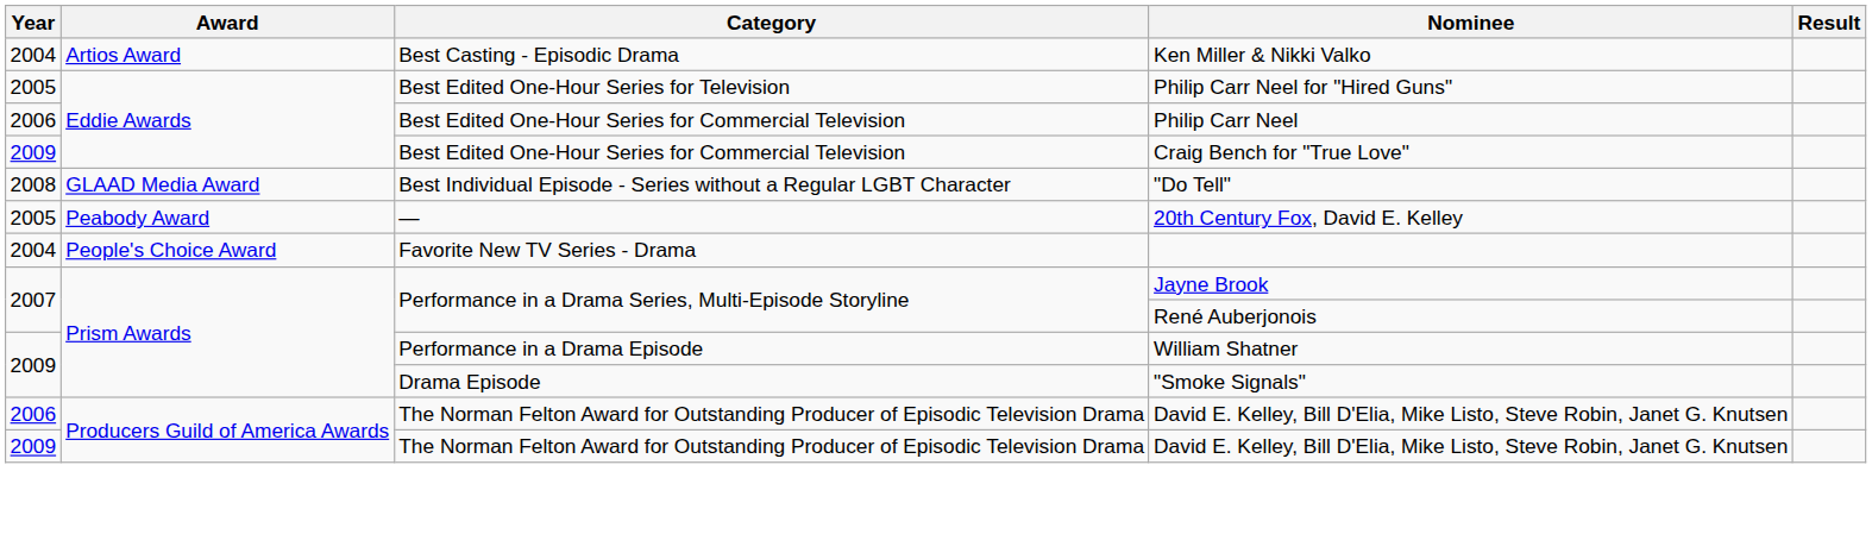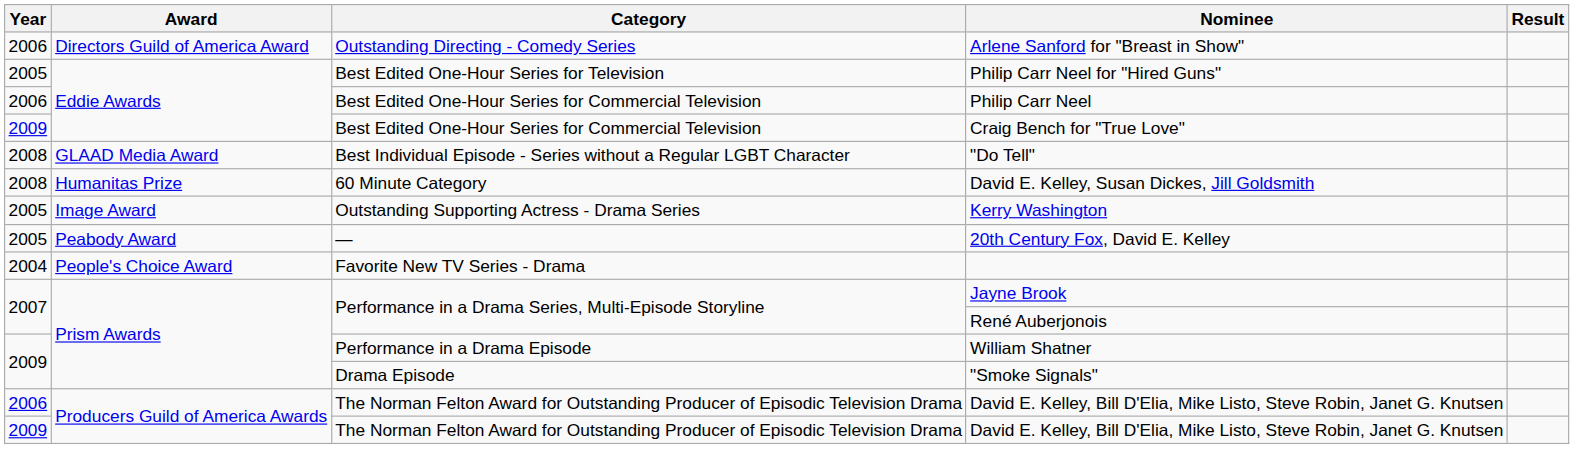 <table class="wikitable sortable" style="font-size: 95%">
 <tr>
 <th>Year</th>
 <th>Award</th>
 <th>Category</th>
 <th>Nominee</th>
 <th>Result</th>
 </tr>
 <tr>
-<td>2004</td>
-<td><a href='#'>Artios Award</a></td>
-<td>Best Casting - Episodic Drama</td>
-<td>Ken Miller & Nikki Valko</td>
+<td>2006</td>
+<td><a href='#'>Directors Guild of America Award</a></td>
+<td><a href='#'>Outstanding Directing - Comedy Series</a></td>
+<td><a href='#'>Arlene Sanford</a> for "Breast in Show"</td>
 <td></td>
 </tr>
 <tr>
 <td>2005</td>
 <td rowspan=3><a href='#'>Eddie Awards</a></td>
 <td>Best Edited One-Hour Series for Television</td>
 <td>Philip Carr Neel for "Hired Guns"</td>
 <td></td>
 </tr>
 <tr>
 <td>2006</td>
 <td>Best Edited One-Hour Series for Commercial Television</td>
 <td>Philip Carr Neel</td>
 <td></td>
 </tr>
 <tr>
 <td><a href='#'>2009</a></td>
 <td>Best Edited One-Hour Series for Commercial Television</td>
 <td>Craig Bench for "True Love"</td>
 <td></td>
 </tr>
 <tr>
 <td>2008</td>
 <td><a href='#'>GLAAD Media Award</a></td>
 <td>Best Individual Episode - Series without a Regular LGBT Character</td>
 <td>"Do Tell"</td>
+<td></td>
+</tr>
+<tr>
+<td>2008</td>
+<td><a href='#'>Humanitas Prize</a></td>
+<td>60 Minute Category</td>
+<td>David E. Kelley, Susan Dickes, <a href='#'>Jill Goldsmith</a></td>
+<td></td>
+</tr>
+<tr>
+<td>2005</td>
+<td><a href='#'>Image Award</a></td>
+<td>Outstanding Supporting Actress - Drama Series</td>
+<td><a href='#'>Kerry Washington</a></td>
 <td></td>
 </tr>
 <tr>
 <td>2005</td>
 <td><a href='#'>Peabody Award</a></td>
 <td>—</td>
 <td><a href='#'>20th Century Fox</a>, David E. Kelley</td>
 <td></td>
 </tr>
 <tr>
 <td>2004</td>
 <td><a href='#'>People's Choice Award</a></td>
 <td>Favorite New TV Series - Drama</td>
 <td></td>
 <td></td>
 </tr>
 <tr>
 <td rowspan=2>2007</td>
 <td rowspan=4><a href='#'>Prism Awards</a></td>
 <td rowspan=2>Performance in a Drama Series, Multi-Episode Storyline</td>
 <td><a href='#'>Jayne Brook</a></td>
 <td></td>
 </tr>
 <tr>
 <td>René Auberjonois</td>
 <td></td>
 </tr>
 <tr>
 <td rowspan=2>2009</td>
 <td>Performance in a Drama Episode</td>
 <td>William Shatner</td>
 <td></td>
 </tr>
 <tr>
 <td>Drama Episode</td>
 <td>"Smoke Signals"</td>
 <td></td>
 </tr>
 <tr>
 <td><a href='#'>2006</a></td>
 <td rowspan=2><a href='#'>Producers Guild of America Awards</a></td>
 <td>The Norman Felton Award for Outstanding Producer of Episodic Television Drama</td>
 <td>David E. Kelley, Bill D'Elia, Mike Listo, Steve Robin, Janet G. Knutsen</td>
 <td></td>
 </tr>
 <tr>
 <td><a href='#'>2009</a></td>
 <td>The Norman Felton Award for Outstanding Producer of Episodic Television Drama</td>
 <td>David E. Kelley, Bill D'Elia, Mike Listo, Steve Robin, Janet G. Knutsen</td>
 <td></td>
 </tr>
 </table>
